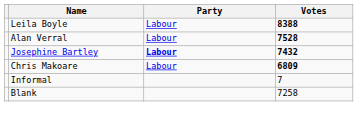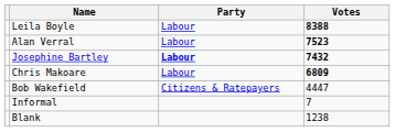 <table width="40%" class="wikitable" style="font-size: 95%; width=20%;">
 <tr>
 <th width=1%></th>
 <th width=35%>Name</th>
 <th width=34%>Party</th>
 <th WIDTH=20%>Votes</th>
 </tr>
 <tr>
 <td bgcolor=></td>
 <td>Leila Boyle</td>
 <td><a href='#'>Labour</a></td>
 <td><strong>8388</strong></td>
 </tr>
 <tr>
 <td bgcolor=></td>
 <td>Alan Verral</td>
 <td><a href='#'>Labour</a></td>
-<td><strong>7528</strong></td>
+<td><strong>7523</strong></td>
 </tr>
 <tr>
 <td bgcolor=></td>
 <td><a href='#'>Josephine Bartley</a></td>
 <td><strong><a href='#'>Labour</a></strong></td>
 <td><strong>7432</strong></td>
 </tr>
 <tr>
 <td bgcolor=></td>
 <td>Chris Makoare</td>
 <td><a href='#'>Labour</a></td>
 <td><strong>6809</strong></td>
 </tr>
 <tr>
+<td bgcolor=></td>
+<td>Bob Wakefield</td>
+<td><a href='#'>Citizens & Ratepayers</a></td>
+<td>4447</td>
+</tr>
+<tr>
 <td></td>
 <td>Informal</td>
 <td></td>
 <td>7</td>
 </tr>
 <tr>
 <td></td>
 <td>Blank</td>
 <td></td>
-<td>7258</td>
+<td>1238</td>
 </tr>
 </table>
